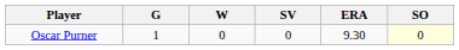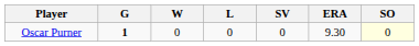 <table class="wikitable sortable">
 <tr>
 <th bgcolor="#DDDDFF" width="16%">Player</th>
 <th bgcolor="#DDDDFF" width="9%">G</th>
 <th bgcolor="#DDDDFF" width="9%">W</th>
+<th bgcolor="#DDDDFF" width="9%">L</th>
 <th bgcolor="#DDDDFF" width="9%">SV</th>
 <th bgcolor="#DDDDFF" width="9%">ERA</th>
 <th bgcolor="#DDDDFF" width="9%">SO</th>
 </tr>
 <tr align="center">
 <td><a href='#'>Oscar Purner</a></td>
-<td>1</td>
+<td><strong>1</strong></td>
+<td>0</td>
 <td>0</td>
 <td>0</td>
 <td>9.30</td>
 <td style="background: lightyellow;">0</td>
 </tr>
 </table>
